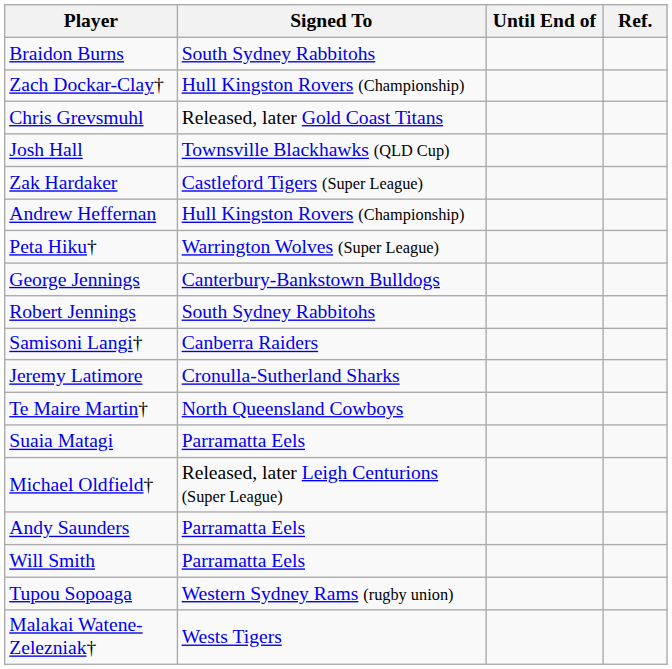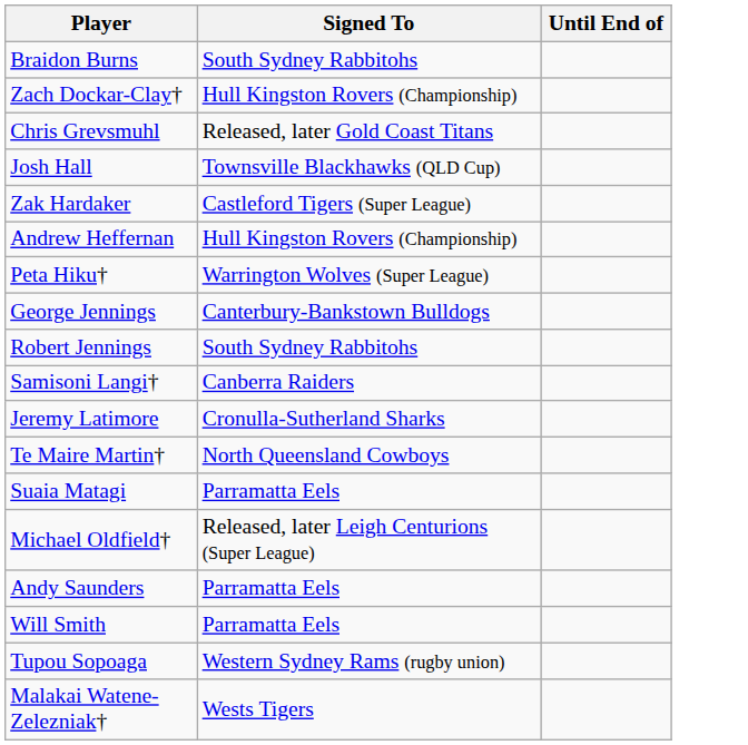 <table class="wikitable" style="font-size:90%">
 <tr bgcolor= #efefef>
 <th width="120">Player</th>
 <th width="220">Signed To</th>
 <th width="80">Until End of</th>
-<th width="40">Ref.</th>
 </tr>
 <tr>
 <td><a href='#'>Braidon Burns</a></td>
 <td> <a href='#'>South Sydney Rabbitohs</a></td>
-<td></td>
 <td></td>
 </tr>
 <tr>
 <td><a href='#'>Zach Dockar-Clay</a>†</td>
 <td> <a href='#'>Hull Kingston Rovers</a> <small>(Championship)</small></td>
 <td></td>
-<td></td>
 </tr>
 <tr>
 <td><a href='#'>Chris Grevsmuhl</a></td>
 <td>Released, later  <a href='#'>Gold Coast Titans</a></td>
-<td></td>
 <td></td>
 </tr>
 <tr>
 <td><a href='#'>Josh Hall</a></td>
 <td> <a href='#'>Townsville Blackhawks</a> <small>(QLD Cup)</small></td>
 <td></td>
-<td></td>
 </tr>
 <tr>
 <td><a href='#'>Zak Hardaker</a></td>
 <td> <a href='#'>Castleford Tigers</a> <small>(Super League)</small></td>
-<td></td>
 <td></td>
 </tr>
 <tr>
 <td><a href='#'>Andrew Heffernan</a></td>
 <td> <a href='#'>Hull Kingston Rovers</a> <small>(Championship)</small></td>
 <td></td>
-<td></td>
 </tr>
 <tr>
 <td><a href='#'>Peta Hiku</a>†</td>
 <td> <a href='#'>Warrington Wolves</a> <small>(Super League)</small></td>
-<td></td>
 <td></td>
 </tr>
 <tr>
 <td><a href='#'>George Jennings</a></td>
 <td> <a href='#'>Canterbury-Bankstown Bulldogs</a></td>
 <td></td>
-<td></td>
 </tr>
 <tr>
 <td><a href='#'>Robert Jennings</a></td>
 <td> <a href='#'>South Sydney Rabbitohs</a></td>
-<td></td>
 <td></td>
 </tr>
 <tr>
 <td><a href='#'>Samisoni Langi</a>†</td>
 <td> <a href='#'>Canberra Raiders</a></td>
 <td></td>
-<td></td>
 </tr>
 <tr>
 <td><a href='#'>Jeremy Latimore</a></td>
 <td> <a href='#'>Cronulla-Sutherland Sharks</a></td>
-<td></td>
 <td></td>
 </tr>
 <tr>
 <td><a href='#'>Te Maire Martin</a>†</td>
 <td> <a href='#'>North Queensland Cowboys</a></td>
 <td></td>
-<td></td>
 </tr>
 <tr>
 <td><a href='#'>Suaia Matagi</a></td>
 <td> <a href='#'>Parramatta Eels</a></td>
-<td></td>
 <td></td>
 </tr>
 <tr>
 <td><a href='#'>Michael Oldfield</a>†</td>
 <td>Released, later  <a href='#'>Leigh Centurions</a> <small>(Super League)</small></td>
 <td></td>
-<td></td>
 </tr>
 <tr>
 <td><a href='#'>Andy Saunders</a></td>
 <td> <a href='#'>Parramatta Eels</a></td>
-<td></td>
 <td></td>
 </tr>
 <tr>
 <td><a href='#'>Will Smith</a></td>
 <td> <a href='#'>Parramatta Eels</a></td>
 <td></td>
-<td></td>
 </tr>
 <tr>
 <td><a href='#'>Tupou Sopoaga</a></td>
 <td><a href='#'>Western Sydney Rams</a> <small>(rugby union)</small></td>
-<td></td>
 <td></td>
 </tr>
 <tr>
 <td><a href='#'>Malakai Watene-Zelezniak</a>†</td>
 <td> <a href='#'>Wests Tigers</a></td>
 <td></td>
-<td></td>
 </tr>
 </table>
